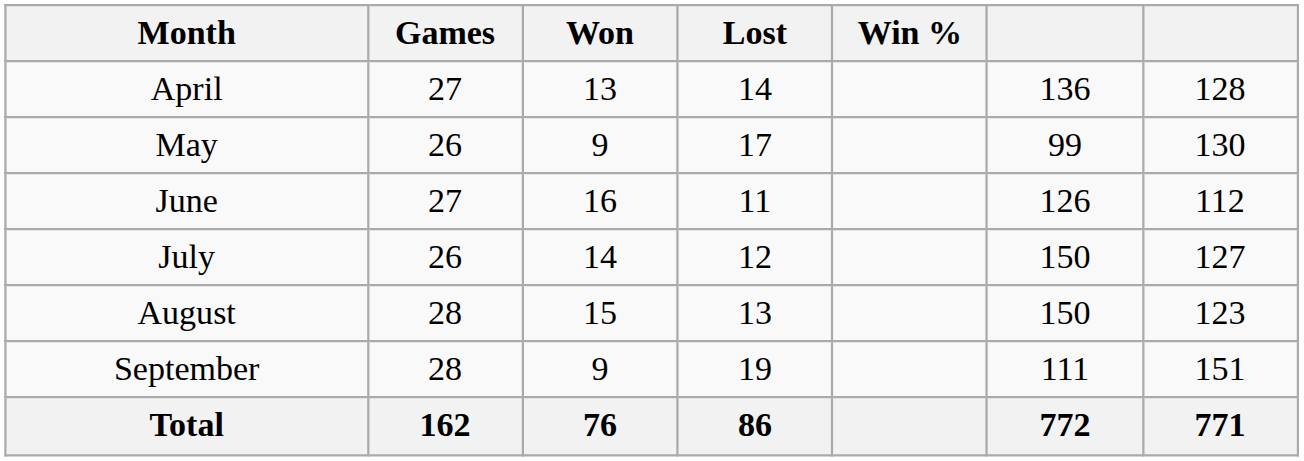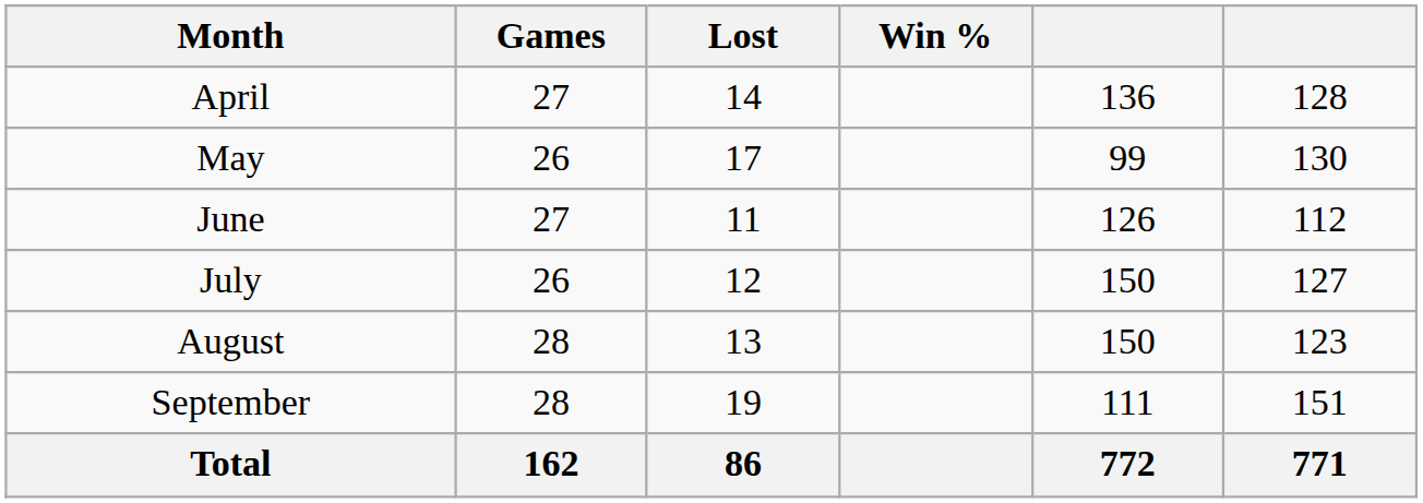 <table class="wikitable" style="font-size:95%; text-align:center; width:38em;margin: 0.5em auto;">
 <tr>
 <th width="28%">Month</th>
 <th width="12%">Games</th>
-<th width="12%">Won</th>
 <th width="12%">Lost</th>
 <th width="12%">Win %</th>
 <th width="12%"></th>
 <th width="12%"></th>
 </tr>
 <tr>
 <td>April</td>
 <td>27</td>
-<td>13</td>
 <td>14</td>
 <td></td>
 <td>136</td>
 <td>128</td>
 </tr>
 <tr>
 <td>May</td>
 <td>26</td>
-<td>9</td>
 <td>17</td>
 <td></td>
 <td>99</td>
 <td>130</td>
 </tr>
 <tr>
 <td>June</td>
 <td>27</td>
-<td>16</td>
 <td>11</td>
 <td></td>
 <td>126</td>
 <td>112</td>
 </tr>
 <tr>
 <td>July</td>
 <td>26</td>
-<td>14</td>
 <td>12</td>
 <td></td>
 <td>150</td>
 <td>127</td>
 </tr>
 <tr>
 <td>August</td>
 <td>28</td>
-<td>15</td>
 <td>13</td>
 <td></td>
 <td>150</td>
 <td>123</td>
 </tr>
 <tr>
 <td>September</td>
 <td>28</td>
-<td>9</td>
 <td>19</td>
 <td></td>
 <td>111</td>
 <td>151</td>
 </tr>
 <tr>
 <th>Total</th>
 <th>162</th>
-<th>76</th>
 <th>86</th>
 <th></th>
 <th>772</th>
 <th>771</th>
 </tr>
 </table>
